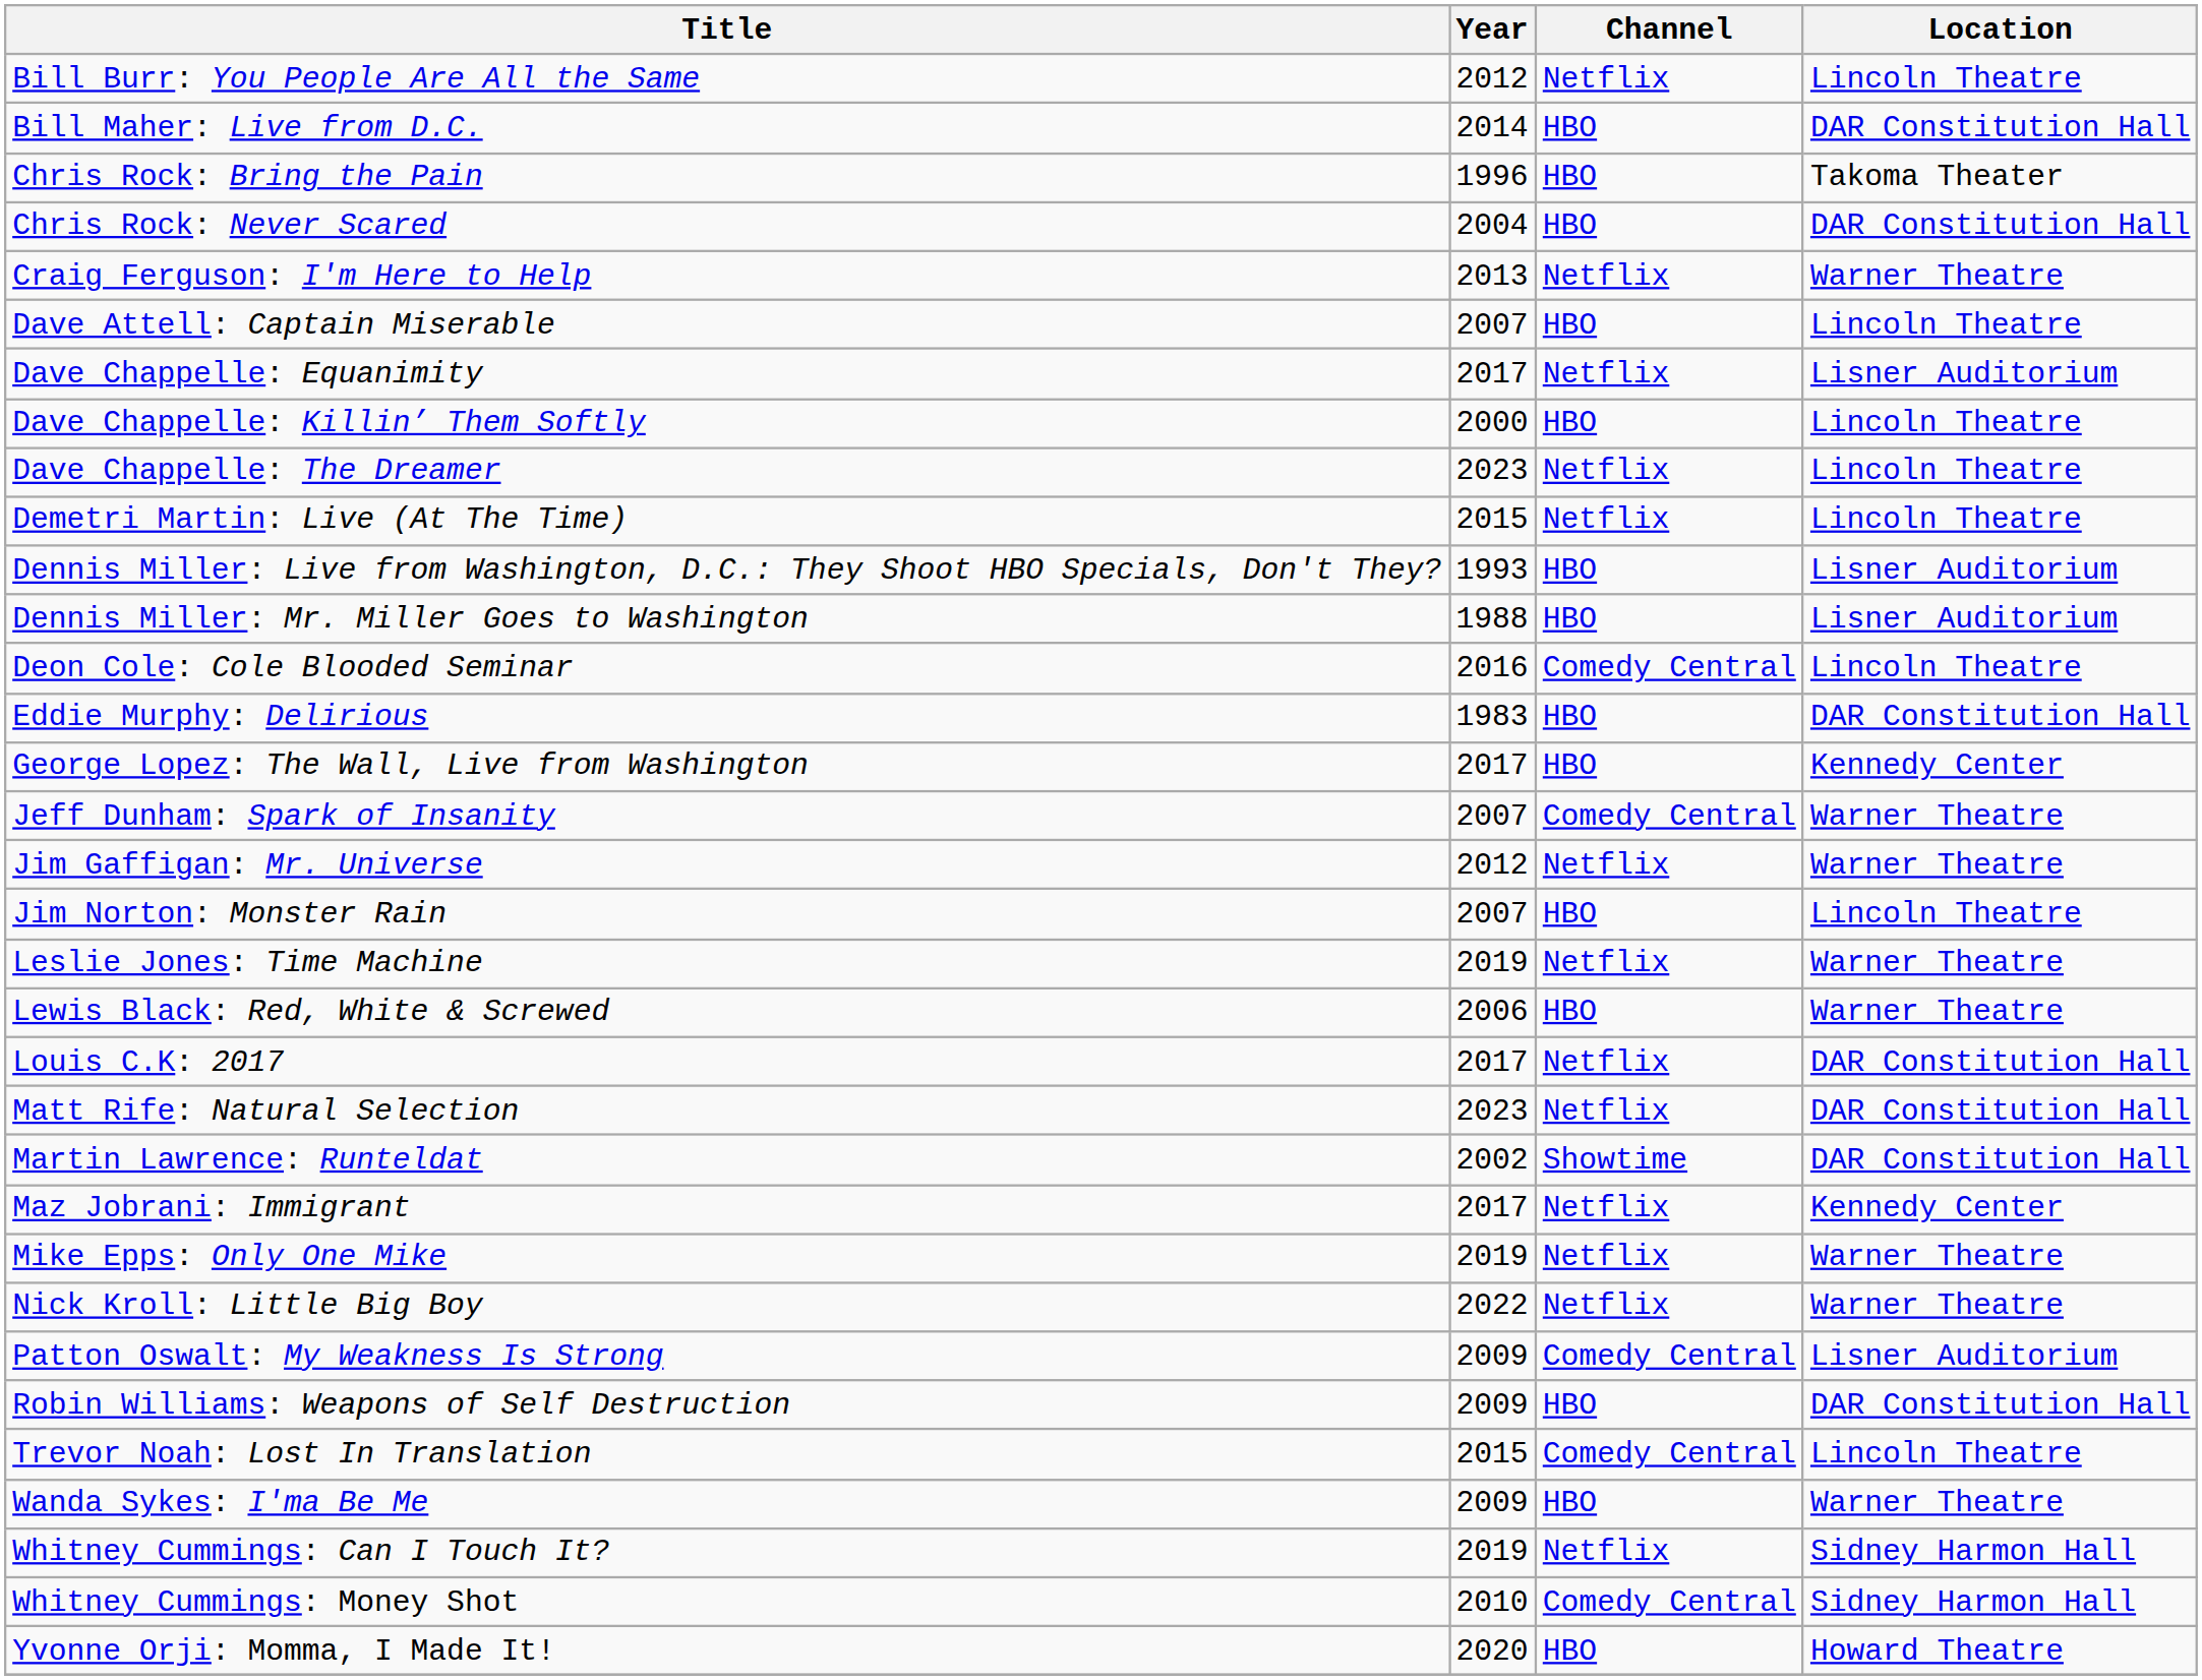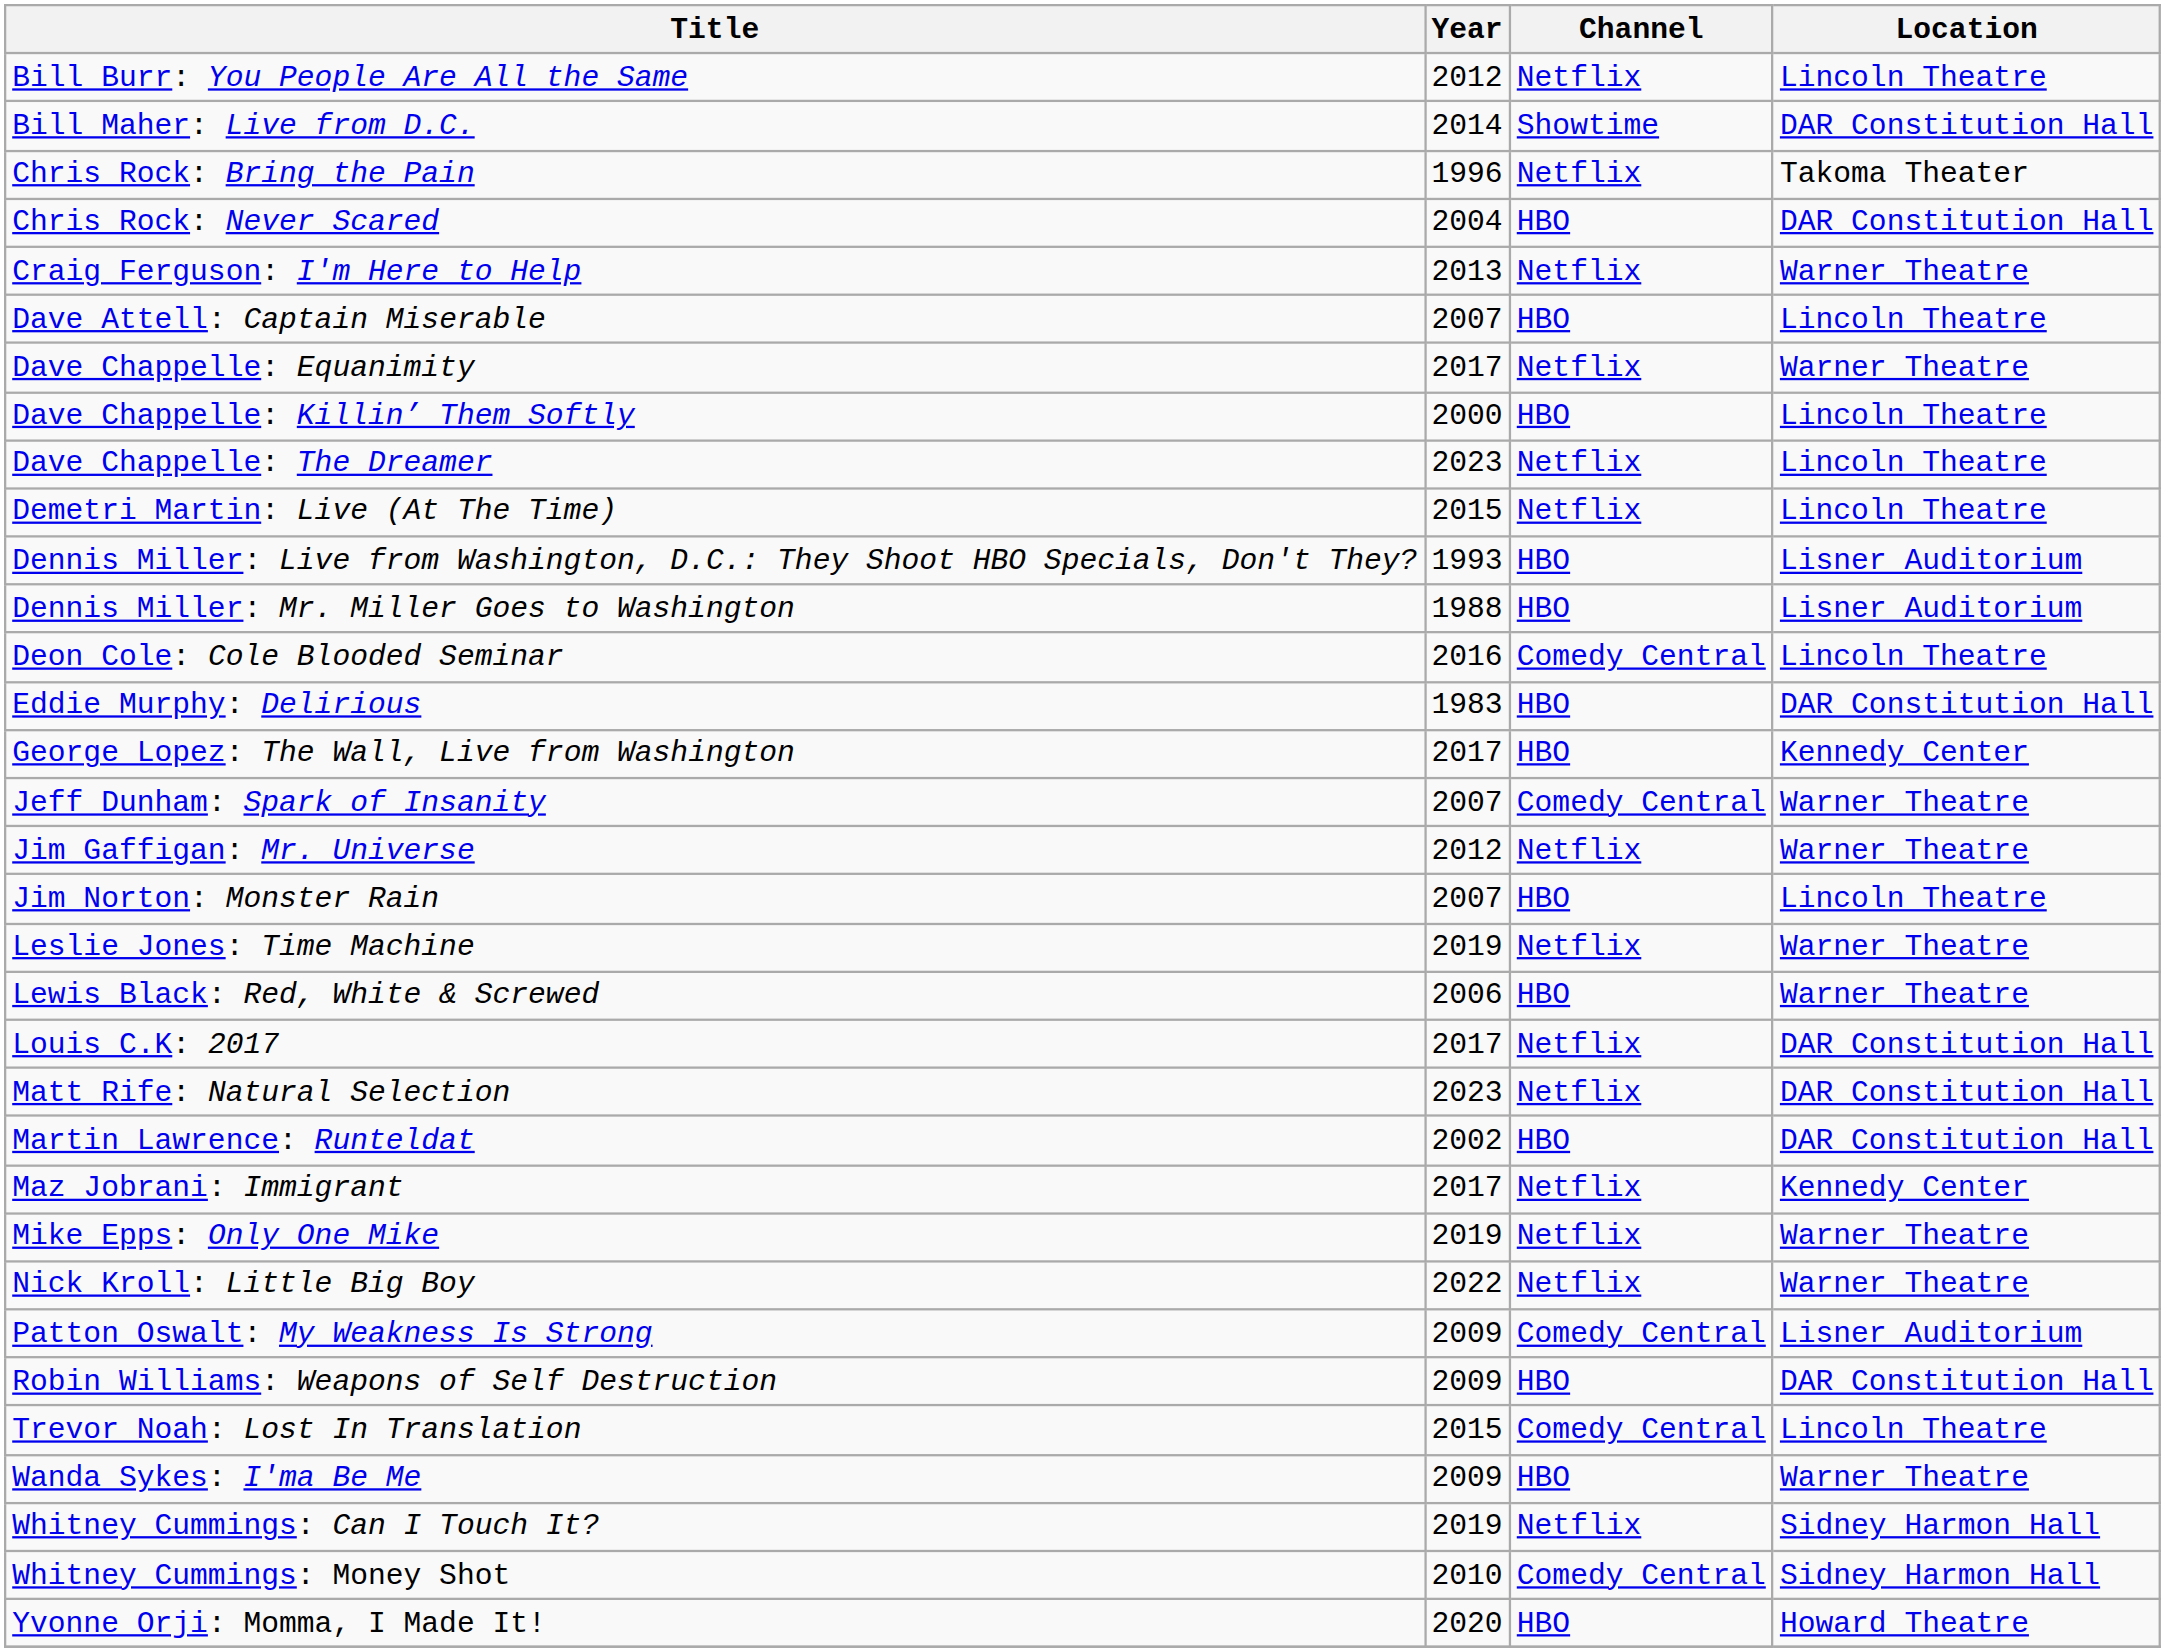 <table class="wikitable sortable">
 <tr>
 <th>Title</th>
 <th>Year</th>
 <th>Channel</th>
 <th>Location</th>
 </tr>
 <tr>
 <td><a href='#'>Bill Burr</a>: <em><a href='#'>You People Are All the Same</a></em></td>
 <td>2012</td>
 <td><a href='#'>Netflix</a></td>
 <td><a href='#'>Lincoln Theatre</a></td>
 </tr>
 <tr>
 <td><a href='#'>Bill Maher</a>: <em><a href='#'>Live from D.C.</a></em></td>
 <td>2014</td>
-<td><a href='#'>HBO</a></td>
+<td><a href='#'>Showtime</a></td>
 <td><a href='#'>DAR Constitution Hall</a></td>
 </tr>
 <tr>
 <td><a href='#'>Chris Rock</a>: <em><a href='#'>Bring the Pain</a></em></td>
 <td>1996</td>
-<td><a href='#'>HBO</a></td>
+<td><a href='#'>Netflix</a></td>
 <td>Takoma Theater</td>
 </tr>
 <tr>
 <td><a href='#'>Chris Rock</a>: <em><a href='#'>Never Scared</a></em></td>
 <td>2004</td>
 <td><a href='#'>HBO</a></td>
 <td><a href='#'>DAR Constitution Hall</a></td>
 </tr>
 <tr>
 <td><a href='#'>Craig Ferguson</a>: <em><a href='#'>I'm Here to Help</a></em></td>
 <td>2013</td>
 <td><a href='#'>Netflix</a></td>
 <td><a href='#'>Warner Theatre</a></td>
 </tr>
 <tr>
 <td><a href='#'>Dave Attell</a>: <em>Captain Miserable</em></td>
 <td>2007</td>
 <td><a href='#'>HBO</a></td>
 <td><a href='#'>Lincoln Theatre</a></td>
 </tr>
 <tr>
 <td><a href='#'>Dave Chappelle</a>: <em>Equanimity</em></td>
 <td>2017</td>
 <td><a href='#'>Netflix</a></td>
-<td><a href='#'>Lisner Auditorium</a></td>
+<td><a href='#'>Warner Theatre</a></td>
 </tr>
 <tr>
 <td><a href='#'>Dave Chappelle</a>: <em><a href='#'>Killin’ Them Softly</a></em></td>
 <td>2000</td>
 <td><a href='#'>HBO</a></td>
 <td><a href='#'>Lincoln Theatre</a></td>
 </tr>
 <tr>
 <td><a href='#'>Dave Chappelle</a>: <em><a href='#'>The Dreamer</a></em></td>
 <td>2023</td>
 <td><a href='#'>Netflix</a></td>
 <td><a href='#'>Lincoln Theatre</a></td>
 </tr>
 <tr>
 <td><a href='#'>Demetri Martin</a>: <em>Live (At The Time)</em></td>
 <td>2015</td>
 <td><a href='#'>Netflix</a></td>
 <td><a href='#'>Lincoln Theatre</a></td>
 </tr>
 <tr>
 <td><a href='#'>Dennis Miller</a>: <em>Live from Washington, D.C.: They Shoot HBO Specials, Don't They?</em></td>
 <td>1993</td>
 <td><a href='#'>HBO</a></td>
 <td><a href='#'>Lisner Auditorium</a></td>
 </tr>
 <tr>
 <td><a href='#'>Dennis Miller</a>: <em>Mr. Miller Goes to Washington</em></td>
 <td>1988</td>
 <td><a href='#'>HBO</a></td>
 <td><a href='#'>Lisner Auditorium</a></td>
 </tr>
 <tr>
 <td><a href='#'>Deon Cole</a>: <em>Cole Blooded Seminar</em></td>
 <td>2016</td>
 <td><a href='#'>Comedy Central</a></td>
 <td><a href='#'>Lincoln Theatre</a></td>
 </tr>
 <tr>
 <td><a href='#'>Eddie Murphy</a>: <em><a href='#'>Delirious</a></em></td>
 <td>1983</td>
 <td><a href='#'>HBO</a></td>
 <td><a href='#'>DAR Constitution Hall</a></td>
 </tr>
 <tr>
 <td><a href='#'>George Lopez</a>: <em>The Wall, Live from Washington</em></td>
 <td>2017</td>
 <td><a href='#'>HBO</a></td>
 <td><a href='#'>Kennedy Center</a></td>
 </tr>
 <tr>
 <td><a href='#'>Jeff Dunham</a>: <em><a href='#'>Spark of Insanity</a></em></td>
 <td>2007</td>
 <td><a href='#'>Comedy Central</a></td>
 <td><a href='#'>Warner Theatre</a></td>
 </tr>
 <tr>
 <td><a href='#'>Jim Gaffigan</a>: <em><a href='#'>Mr. Universe</a></em></td>
 <td>2012</td>
 <td><a href='#'>Netflix</a></td>
 <td><a href='#'>Warner Theatre</a></td>
 </tr>
 <tr>
 <td><a href='#'>Jim Norton</a>: <em>Monster Rain</em></td>
 <td>2007</td>
 <td><a href='#'>HBO</a></td>
 <td><a href='#'>Lincoln Theatre</a></td>
 </tr>
 <tr>
 <td><a href='#'>Leslie Jones</a>: <em>Time Machine</em></td>
 <td>2019</td>
 <td><a href='#'>Netflix</a></td>
 <td><a href='#'>Warner Theatre</a></td>
 </tr>
 <tr>
 <td><a href='#'>Lewis Black</a>: <em>Red, White & Screwed</em></td>
 <td>2006</td>
 <td><a href='#'>HBO</a></td>
 <td><a href='#'>Warner Theatre</a></td>
 </tr>
 <tr>
 <td><a href='#'>Louis C.K</a>: <em>2017</em></td>
 <td>2017</td>
 <td><a href='#'>Netflix</a></td>
 <td><a href='#'>DAR Constitution Hall</a></td>
 </tr>
 <tr>
 <td><a href='#'>Matt Rife</a>: <em>Natural Selection</em></td>
 <td>2023</td>
 <td><a href='#'>Netflix</a></td>
 <td><a href='#'>DAR Constitution Hall</a></td>
 </tr>
 <tr>
 <td><a href='#'>Martin Lawrence</a>: <em><a href='#'>Runteldat</a></em></td>
 <td>2002</td>
-<td><a href='#'>Showtime</a></td>
+<td><a href='#'>HBO</a></td>
 <td><a href='#'>DAR Constitution Hall</a></td>
 </tr>
 <tr>
 <td><a href='#'>Maz Jobrani</a>: <em>Immigrant</em></td>
 <td>2017</td>
 <td><a href='#'>Netflix</a></td>
 <td><a href='#'>Kennedy Center</a></td>
 </tr>
 <tr>
 <td><a href='#'>Mike Epps</a>: <em><a href='#'>Only One Mike</a></em></td>
 <td>2019</td>
 <td><a href='#'>Netflix</a></td>
 <td><a href='#'>Warner Theatre</a></td>
 </tr>
 <tr>
 <td><a href='#'>Nick Kroll</a>: <em>Little Big Boy</em></td>
 <td>2022</td>
 <td><a href='#'>Netflix</a></td>
 <td><a href='#'>Warner Theatre</a></td>
 </tr>
 <tr>
 <td><a href='#'>Patton Oswalt</a>: <em><a href='#'>My Weakness Is Strong</a></em></td>
 <td>2009</td>
 <td><a href='#'>Comedy Central</a></td>
 <td><a href='#'>Lisner Auditorium</a></td>
 </tr>
 <tr>
 <td><a href='#'>Robin Williams</a>: <em>Weapons of Self Destruction</em></td>
 <td>2009</td>
 <td><a href='#'>HBO</a></td>
 <td><a href='#'>DAR Constitution Hall</a></td>
 </tr>
 <tr>
 <td><a href='#'>Trevor Noah</a>: <em>Lost In Translation</em></td>
 <td>2015</td>
 <td><a href='#'>Comedy Central</a></td>
 <td><a href='#'>Lincoln Theatre</a></td>
 </tr>
 <tr>
 <td><a href='#'>Wanda Sykes</a>: <em><a href='#'>I'ma Be Me</a></em></td>
 <td>2009</td>
 <td><a href='#'>HBO</a></td>
 <td><a href='#'>Warner Theatre</a></td>
 </tr>
 <tr>
 <td><a href='#'>Whitney Cummings</a>: <em>Can I Touch It?</em></td>
 <td>2019</td>
 <td><a href='#'>Netflix</a></td>
 <td><a href='#'>Sidney Harmon Hall</a></td>
 </tr>
 <tr>
 <td><a href='#'>Whitney Cummings</a>: Money Shot</td>
 <td>2010</td>
 <td><a href='#'>Comedy Central</a></td>
 <td><a href='#'>Sidney Harmon Hall</a></td>
 </tr>
 <tr>
 <td><a href='#'>Yvonne Orji</a>: Momma, I Made It!</td>
 <td>2020</td>
 <td><a href='#'>HBO</a></td>
 <td><a href='#'>Howard Theatre</a></td>
 </tr>
 <tr>
 </tr>
 </table>
